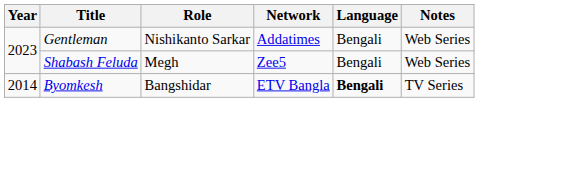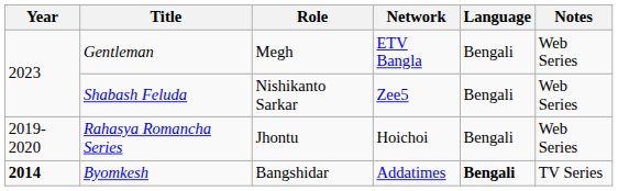 <table class="wikitable sortable" style="text-align:left" cellpadding="1">
 <tr>
 <th>Year</th>
 <th>Title</th>
 <th>Role</th>
 <th>Network</th>
 <th>Language</th>
 <th>Notes</th>
 </tr>
 <tr>
 <td rowspan="2">2023</td>
 <td><em>Gentleman</em></td>
-<td>Nishikanto Sarkar</td>
-<td><a href='#'>Addatimes</a></td>
+<td>Megh</td>
+<td><a href='#'>ETV Bangla</a></td>
 <td>Bengali</td>
 <td>Web Series</td>
 </tr>
 <tr>
 <td><em><a href='#'>Shabash Feluda</a></em></td>
-<td>Megh</td>
+<td>Nishikanto Sarkar</td>
 <td><a href='#'>Zee5</a></td>
 <td>Bengali</td>
 <td>Web Series</td>
 </tr>
 <tr>
-<td>2014</td>
+<td>2019-2020</td>
+<td><em><a href='#'>Rahasya Romancha Series</a></em></td>
+<td>Jhontu</td>
+<td>Hoichoi</td>
+<td>Bengali</td>
+<td> Web Series</td>
+</tr>
+<tr>
+<td><strong>2014</strong></td>
 <td><em><a href='#'>Byomkesh</a></em></td>
 <td>Bangshidar</td>
-<td><a href='#'>ETV Bangla</a></td>
+<td><a href='#'>Addatimes</a></td>
 <td><strong>Bengali</strong></td>
 <td>TV Series</td>
 </tr>
 </table>
